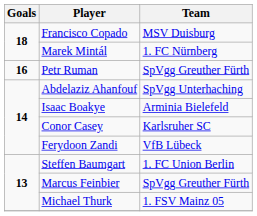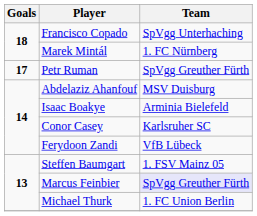 <table class="wikitable">
 <tr>
 <th>Goals</th>
 <th>Player</th>
 <th>Team</th>
 </tr>
 <tr>
 <td rowspan="2" align=center><strong>18</strong></td>
 <td> <a href='#'>Francisco Copado</a></td>
-<td><a href='#'>MSV Duisburg</a></td>
+<td><a href='#'>SpVgg Unterhaching</a></td>
 </tr>
 <tr>
 <td> <a href='#'>Marek Mintál</a></td>
 <td><a href='#'>1. FC Nürnberg</a></td>
 </tr>
 <tr>
-<td rowspan="1" align=center><strong>16</strong></td>
+<td rowspan="1" align=center><strong>17</strong></td>
 <td> <a href='#'>Petr Ruman</a></td>
 <td><a href='#'>SpVgg Greuther Fürth</a></td>
 </tr>
 <tr>
 <td rowspan="4" align=center><strong>14</strong></td>
 <td> <a href='#'>Abdelaziz Ahanfouf</a></td>
-<td><a href='#'>SpVgg Unterhaching</a></td>
+<td><a href='#'>MSV Duisburg</a></td>
 </tr>
 <tr>
 <td> <a href='#'>Isaac Boakye</a></td>
 <td><a href='#'>Arminia Bielefeld</a></td>
 </tr>
 <tr>
 <td> <a href='#'>Conor Casey</a></td>
 <td><a href='#'>Karlsruher SC</a></td>
 </tr>
 <tr>
 <td> <a href='#'>Ferydoon Zandi</a></td>
 <td><a href='#'>VfB Lübeck</a></td>
 </tr>
 <tr>
 <td rowspan="3" align=center><strong>13</strong></td>
 <td> <a href='#'>Steffen Baumgart</a></td>
-<td><a href='#'>1. FC Union Berlin</a></td>
+<td><a href='#'>1. FSV Mainz 05</a></td>
 </tr>
 <tr>
 <td> <a href='#'>Marcus Feinbier</a></td>
-<td><a href='#'>SpVgg Greuther Fürth</a></td>
+<td style="background: lavender;"><a href='#'>SpVgg Greuther Fürth</a></td>
 </tr>
 <tr>
 <td> <a href='#'>Michael Thurk</a></td>
-<td><a href='#'>1. FSV Mainz 05</a></td>
+<td><a href='#'>1. FC Union Berlin</a></td>
 </tr>
 <tr>
 </tr>
 </table>
